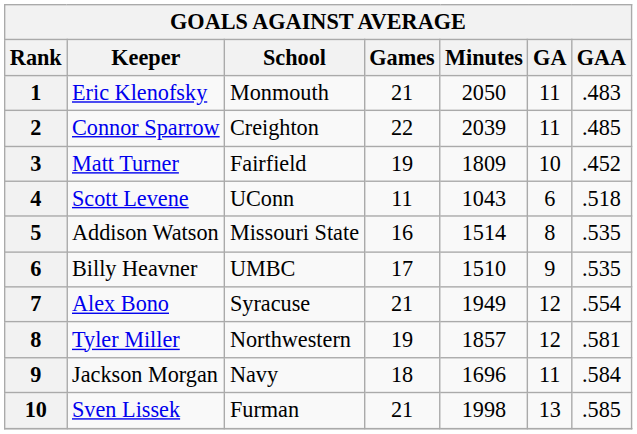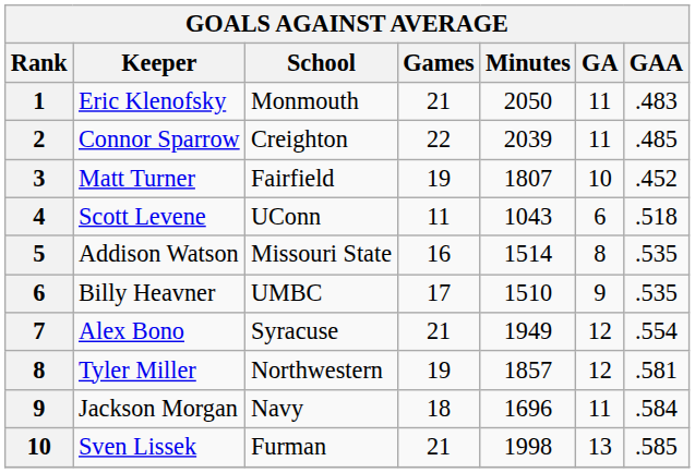 <table class="wikitable">
 <tr>
 <th colspan=7>GOALS AGAINST AVERAGE</th>
 </tr>
 <tr>
 <th>Rank</th>
 <th>Keeper</th>
 <th>School</th>
 <th>Games</th>
 <th>Minutes</th>
 <th>GA</th>
 <th>GAA</th>
 </tr>
 <tr>
 <th>1</th>
 <td><a href='#'>Eric Klenofsky</a></td>
 <td>Monmouth</td>
 <td style="text-align:center;">21</td>
 <td style="text-align:center;">2050</td>
 <td style="text-align:center;">11</td>
 <td style="text-align:center;">.483</td>
 </tr>
 <tr>
 <th>2</th>
 <td><a href='#'>Connor Sparrow</a></td>
 <td>Creighton</td>
 <td style="text-align:center;">22</td>
 <td style="text-align:center;">2039</td>
 <td style="text-align:center;">11</td>
 <td style="text-align:center;">.485</td>
 </tr>
 <tr>
 <th>3</th>
 <td><a href='#'>Matt Turner</a></td>
 <td>Fairfield</td>
 <td style="text-align:center;">19</td>
-<td style="text-align:center;">1809</td>
+<td style="text-align:center;">1807</td>
 <td style="text-align:center;">10</td>
 <td style="text-align:center;">.452</td>
 </tr>
 <tr>
 <th>4</th>
 <td><a href='#'>Scott Levene</a></td>
 <td>UConn</td>
 <td style="text-align:center;">11</td>
 <td style="text-align:center;">1043</td>
 <td style="text-align:center;">6</td>
 <td style="text-align:center;">.518</td>
 </tr>
 <tr>
 <th>5</th>
 <td>Addison Watson</td>
 <td>Missouri State</td>
 <td style="text-align:center;">16</td>
 <td style="text-align:center;">1514</td>
 <td style="text-align:center;">8</td>
 <td style="text-align:center;">.535</td>
 </tr>
 <tr>
 <th>6</th>
 <td>Billy Heavner</td>
 <td>UMBC</td>
 <td style="text-align:center;">17</td>
 <td style="text-align:center;">1510</td>
 <td style="text-align:center;">9</td>
 <td style="text-align:center;">.535</td>
 </tr>
 <tr>
 <th>7</th>
 <td><a href='#'>Alex Bono</a></td>
 <td>Syracuse</td>
 <td style="text-align:center;">21</td>
 <td style="text-align:center;">1949</td>
 <td style="text-align:center;">12</td>
 <td style="text-align:center;">.554</td>
 </tr>
 <tr>
 <th>8</th>
 <td><a href='#'>Tyler Miller</a></td>
 <td>Northwestern</td>
 <td style="text-align:center;">19</td>
 <td style="text-align:center;">1857</td>
 <td style="text-align:center;">12</td>
 <td style="text-align:center;">.581</td>
 </tr>
 <tr>
 <th>9</th>
 <td>Jackson Morgan</td>
 <td>Navy</td>
 <td style="text-align:center;">18</td>
 <td style="text-align:center;">1696</td>
 <td style="text-align:center;">11</td>
 <td style="text-align:center;">.584</td>
 </tr>
 <tr>
 <th>10</th>
 <td><a href='#'>Sven Lissek</a></td>
 <td>Furman</td>
 <td style="text-align:center;">21</td>
 <td style="text-align:center;">1998</td>
 <td style="text-align:center;">13</td>
 <td style="text-align:center;">.585</td>
 </tr>
 <tr>
 </tr>
 </table>
